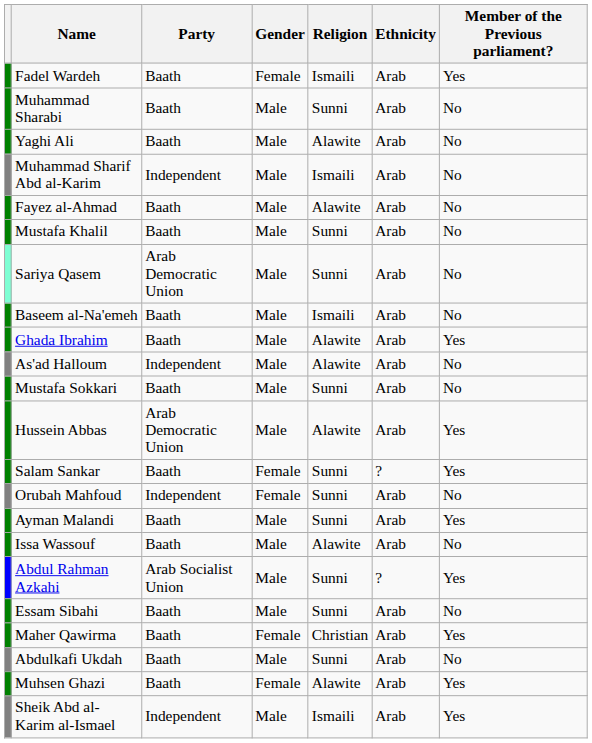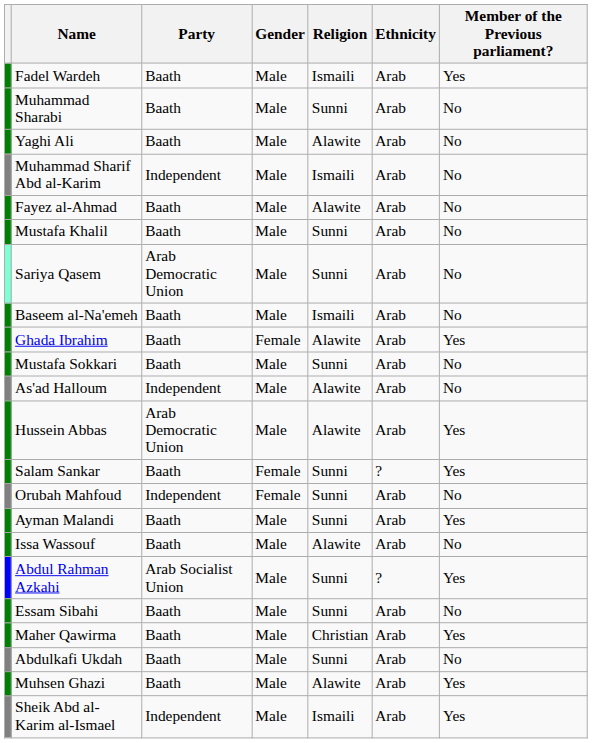 <table class="wikitable sortable">
 <tr>
 <th></th>
 <th>Name</th>
 <th>Party</th>
 <th>Gender</th>
 <th>Religion</th>
 <th>Ethnicity</th>
 <th>Member of the Previous parliament?</th>
 </tr>
 <tr>
 <td bgcolor="green"></td>
 <td>Fadel Wardeh</td>
 <td>Baath</td>
-<td>Female</td>
+<td>Male</td>
 <td>Ismaili</td>
 <td>Arab</td>
 <td>Yes</td>
 </tr>
 <tr>
 <td bgcolor="green"></td>
 <td>Muhammad Sharabi</td>
 <td>Baath</td>
 <td>Male</td>
 <td>Sunni</td>
 <td>Arab</td>
 <td>No</td>
 </tr>
 <tr>
 <td bgcolor="green"></td>
 <td>Yaghi Ali</td>
 <td>Baath</td>
 <td>Male</td>
 <td>Alawite</td>
 <td>Arab</td>
 <td>No</td>
 </tr>
 <tr>
 <td bgcolor="grey"></td>
 <td>Muhammad Sharif Abd al-Karim</td>
 <td>Independent</td>
 <td>Male</td>
 <td>Ismaili</td>
 <td>Arab</td>
 <td>No</td>
 </tr>
 <tr>
 <td bgcolor="green"></td>
 <td>Fayez al-Ahmad</td>
 <td>Baath</td>
 <td>Male</td>
 <td>Alawite</td>
 <td>Arab</td>
 <td>No</td>
 </tr>
 <tr>
 <td bgcolor="green"></td>
 <td>Mustafa Khalil</td>
 <td>Baath</td>
 <td>Male</td>
 <td>Sunni</td>
 <td>Arab</td>
 <td>No</td>
 </tr>
 <tr>
 <td bgcolor="aquamarine"></td>
 <td>Sariya Qasem</td>
 <td>Arab Democratic Union</td>
 <td>Male</td>
 <td>Sunni</td>
 <td>Arab</td>
 <td>No</td>
 </tr>
 <tr>
 <td bgcolor="green"></td>
 <td>Baseem al-Na'emeh</td>
 <td>Baath</td>
 <td>Male</td>
 <td>Ismaili</td>
 <td>Arab</td>
 <td>No</td>
 </tr>
 <tr>
 <td bgcolor="green"></td>
 <td><a href='#'>Ghada Ibrahim</a></td>
 <td>Baath</td>
-<td>Male</td>
+<td>Female</td>
 <td>Alawite</td>
 <td>Arab</td>
 <td>Yes</td>
+</tr>
+<tr>
+<td bgcolor="green"></td>
+<td>Mustafa Sokkari</td>
+<td>Baath</td>
+<td>Male</td>
+<td>Sunni</td>
+<td>Arab</td>
+<td>No</td>
 </tr>
 <tr>
 <td bgcolor="grey"></td>
 <td>As'ad Halloum</td>
 <td>Independent</td>
 <td>Male</td>
 <td>Alawite</td>
-<td>Arab</td>
-<td>No</td>
-</tr>
-<tr>
-<td bgcolor="green"></td>
-<td>Mustafa Sokkari</td>
-<td>Baath</td>
-<td>Male</td>
-<td>Sunni</td>
 <td>Arab</td>
 <td>No</td>
 </tr>
 <tr>
 <td bgcolor="green"></td>
 <td>Hussein Abbas</td>
 <td>Arab Democratic Union</td>
 <td>Male</td>
 <td>Alawite</td>
 <td>Arab</td>
 <td>Yes</td>
 </tr>
 <tr>
 <td bgcolor="green"></td>
 <td>Salam Sankar</td>
 <td>Baath</td>
 <td>Female</td>
 <td>Sunni</td>
 <td>?</td>
 <td>Yes</td>
 </tr>
 <tr>
 <td bgcolor="grey"></td>
 <td>Orubah Mahfoud</td>
 <td>Independent</td>
 <td>Female</td>
 <td>Sunni</td>
 <td>Arab</td>
 <td>No</td>
 </tr>
 <tr>
 <td bgcolor="green"></td>
 <td>Ayman Malandi</td>
 <td>Baath</td>
 <td>Male</td>
 <td>Sunni</td>
 <td>Arab</td>
 <td>Yes</td>
 </tr>
 <tr>
 <td bgcolor="green"></td>
 <td>Issa Wassouf</td>
 <td>Baath</td>
 <td>Male</td>
 <td>Alawite</td>
 <td>Arab</td>
 <td>No</td>
 </tr>
 <tr>
 <td bgcolor="blue"></td>
 <td><a href='#'>Abdul Rahman Azkahi</a></td>
 <td>Arab Socialist Union</td>
 <td>Male</td>
 <td>Sunni</td>
 <td>?</td>
 <td>Yes</td>
 </tr>
 <tr>
 <td bgcolor="green"></td>
 <td>Essam Sibahi</td>
 <td>Baath</td>
 <td>Male</td>
 <td>Sunni</td>
 <td>Arab</td>
 <td>No</td>
 </tr>
 <tr>
 <td bgcolor="green"></td>
 <td>Maher Qawirma</td>
 <td>Baath</td>
-<td>Female</td>
+<td>Male</td>
 <td>Christian</td>
 <td>Arab</td>
 <td>Yes</td>
 </tr>
 <tr>
 <td bgcolor="grey"></td>
 <td>Abdulkafi Ukdah</td>
 <td>Baath</td>
 <td>Male</td>
 <td>Sunni</td>
 <td>Arab</td>
 <td>No</td>
 </tr>
 <tr>
 <td bgcolor="green"></td>
 <td>Muhsen Ghazi</td>
 <td>Baath</td>
-<td>Female</td>
+<td>Male</td>
 <td>Alawite</td>
 <td>Arab</td>
 <td>Yes</td>
 </tr>
 <tr>
 <td bgcolor="grey"></td>
 <td>Sheik Abd al-Karim al-Ismael</td>
 <td>Independent</td>
 <td>Male</td>
 <td>Ismaili</td>
 <td>Arab</td>
 <td>Yes</td>
 </tr>
 </table>
